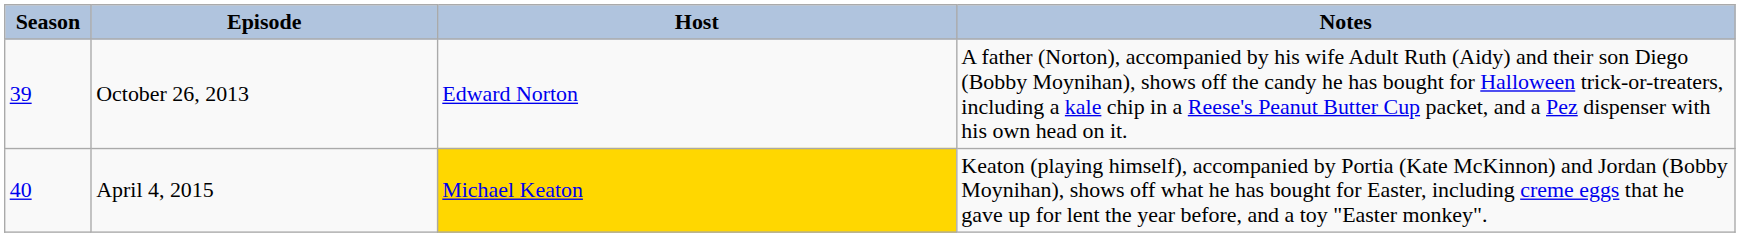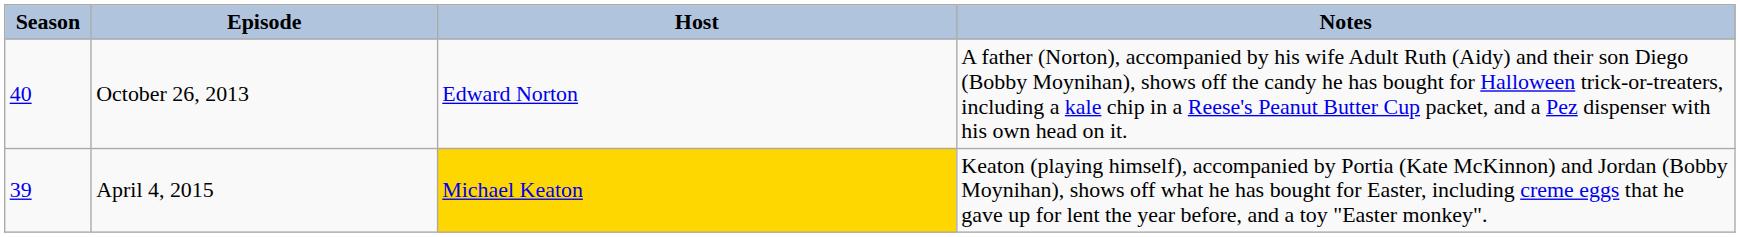 <table class="wikitable" style="width:100%;">
 <tr>
 <th style="background:#B0C4DE;" width="5%">Season</th>
 <th style="background:#B0C4DE;" width="20%">Episode</th>
 <th style="background:#B0C4DE;" width="30%">Host</th>
 <th style="background:#B0C4DE;" width="45%">Notes</th>
 </tr>
 <tr>
-<td><a href='#'>39</a></td>
+<td><a href='#'>40</a></td>
 <td>October 26, 2013</td>
 <td><a href='#'>Edward Norton</a></td>
 <td>A father (Norton), accompanied by his wife Adult Ruth (Aidy) and their son Diego (Bobby Moynihan), shows off the candy he has bought for <a href='#'>Halloween</a> trick-or-treaters, including a <a href='#'>kale</a> chip in a <a href='#'>Reese's Peanut Butter Cup</a> packet, and a <a href='#'>Pez</a> dispenser with his own head on it.</td>
 </tr>
 <tr>
-<td><a href='#'>40</a></td>
+<td><a href='#'>39</a></td>
 <td>April 4, 2015</td>
 <td style="background: gold;"><a href='#'>Michael Keaton</a></td>
 <td>Keaton (playing himself), accompanied by Portia (Kate McKinnon) and Jordan (Bobby Moynihan), shows off what he has bought for Easter, including <a href='#'>creme eggs</a> that he gave up for lent the year before, and a toy "Easter monkey".</td>
 </tr>
 </table>
